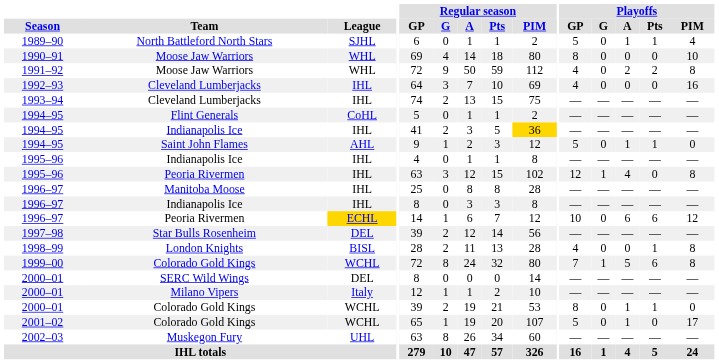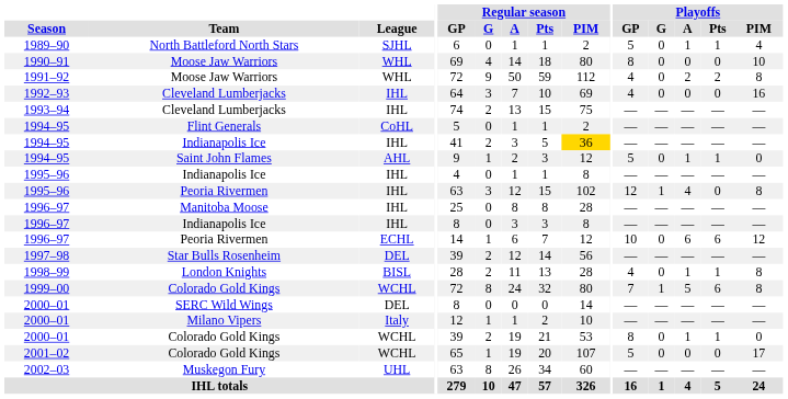 <table border="0" cellpadding="1" cellspacing="0" style="text-align:center; width:60em">
 <tr bgcolor="#e0e0e0">
 <th colspan="3" bgcolor="#ffffff"></th>
 <th rowspan="99" bgcolor="#ffffff"></th>
 <th colspan="5"><a href='#'>Regular season</a></th>
 <th rowspan="99" bgcolor="#ffffff"></th>
 <th colspan="5"><a href='#'>Playoffs</a></th>
 </tr>
 <tr bgcolor="#e0e0e0">
 <th><a href='#'>Season</a></th>
 <th>Team</th>
 <th>League</th>
 <th>GP</th>
 <th><a href='#'>G</a></th>
 <th><a href='#'>A</a></th>
 <th><a href='#'>Pts</a></th>
 <th><a href='#'>PIM</a></th>
 <th>GP</th>
 <th>G</th>
 <th>A</th>
 <th>Pts</th>
 <th>PIM</th>
 </tr>
 <tr>
 <td><a href='#'>1989–90</a></td>
 <td><a href='#'>North Battleford North Stars</a></td>
 <td><a href='#'>SJHL</a></td>
 <td>6</td>
 <td>0</td>
 <td>1</td>
 <td>1</td>
 <td>2</td>
 <td>5</td>
 <td>0</td>
 <td>1</td>
 <td>1</td>
 <td>4</td>
 </tr>
 <tr bgcolor="#f0f0f0">
 <td><a href='#'>1990–91</a></td>
 <td><a href='#'>Moose Jaw Warriors</a></td>
 <td><a href='#'>WHL</a></td>
 <td>69</td>
 <td>4</td>
 <td>14</td>
 <td>18</td>
 <td>80</td>
 <td>8</td>
 <td>0</td>
 <td>0</td>
 <td>0</td>
 <td>10</td>
 </tr>
 <tr>
 <td><a href='#'>1991–92</a></td>
 <td>Moose Jaw Warriors</td>
 <td>WHL</td>
 <td>72</td>
 <td>9</td>
 <td>50</td>
 <td>59</td>
 <td>112</td>
 <td>4</td>
 <td>0</td>
 <td>2</td>
 <td>2</td>
 <td>8</td>
 </tr>
 <tr bgcolor="#f0f0f0">
 <td><a href='#'>1992–93</a></td>
 <td><a href='#'>Cleveland Lumberjacks</a></td>
 <td><a href='#'>IHL</a></td>
 <td>64</td>
 <td>3</td>
 <td>7</td>
 <td>10</td>
 <td>69</td>
 <td>4</td>
 <td>0</td>
 <td>0</td>
 <td>0</td>
 <td>16</td>
 </tr>
 <tr>
 <td><a href='#'>1993–94</a></td>
 <td>Cleveland Lumberjacks</td>
 <td>IHL</td>
 <td>74</td>
 <td>2</td>
 <td>13</td>
 <td>15</td>
 <td>75</td>
 <td>—</td>
 <td>—</td>
 <td>—</td>
 <td>—</td>
 <td>—</td>
 </tr>
 <tr bgcolor="#f0f0f0">
 <td><a href='#'>1994–95</a></td>
 <td><a href='#'>Flint Generals</a></td>
 <td><a href='#'>CoHL</a></td>
 <td>5</td>
 <td>0</td>
 <td>1</td>
 <td>1</td>
 <td>2</td>
 <td>—</td>
 <td>—</td>
 <td>—</td>
 <td>—</td>
 <td>—</td>
 </tr>
 <tr>
 <td><a href='#'>1994–95</a></td>
 <td><a href='#'>Indianapolis Ice</a></td>
 <td>IHL</td>
 <td>41</td>
 <td>2</td>
 <td>3</td>
 <td>5</td>
 <td style="background: gold;">36</td>
 <td>—</td>
 <td>—</td>
 <td>—</td>
 <td>—</td>
 <td>—</td>
 </tr>
 <tr bgcolor="#f0f0f0">
 <td><a href='#'>1994–95</a></td>
 <td><a href='#'>Saint John Flames</a></td>
 <td><a href='#'>AHL</a></td>
 <td>9</td>
 <td>1</td>
 <td>2</td>
 <td>3</td>
 <td>12</td>
 <td>5</td>
 <td>0</td>
 <td>1</td>
 <td>1</td>
 <td>0</td>
 </tr>
 <tr>
 <td><a href='#'>1995–96</a></td>
 <td>Indianapolis Ice</td>
 <td>IHL</td>
 <td>4</td>
 <td>0</td>
 <td>1</td>
 <td>1</td>
 <td>8</td>
 <td>—</td>
 <td>—</td>
 <td>—</td>
 <td>—</td>
 <td>—</td>
 </tr>
 <tr bgcolor="#f0f0f0">
 <td><a href='#'>1995–96</a></td>
 <td><a href='#'>Peoria Rivermen</a></td>
 <td>IHL</td>
 <td>63</td>
 <td>3</td>
 <td>12</td>
 <td>15</td>
 <td>102</td>
 <td>12</td>
 <td>1</td>
 <td>4</td>
 <td>0</td>
 <td>8</td>
 </tr>
 <tr>
 <td><a href='#'>1996–97</a></td>
 <td><a href='#'>Manitoba Moose</a></td>
 <td>IHL</td>
 <td>25</td>
 <td>0</td>
 <td>8</td>
 <td>8</td>
 <td>28</td>
 <td>—</td>
 <td>—</td>
 <td>—</td>
 <td>—</td>
 <td>—</td>
 </tr>
 <tr bgcolor="#f0f0f0">
 <td><a href='#'>1996–97</a></td>
 <td>Indianapolis Ice</td>
 <td>IHL</td>
 <td>8</td>
 <td>0</td>
 <td>3</td>
 <td>3</td>
 <td>8</td>
 <td>—</td>
 <td>—</td>
 <td>—</td>
 <td>—</td>
 <td>—</td>
 </tr>
 <tr>
 <td><a href='#'>1996–97</a></td>
 <td>Peoria Rivermen</td>
-<td style="background: gold;"><a href='#'>ECHL</a></td>
+<td><a href='#'>ECHL</a></td>
 <td>14</td>
 <td>1</td>
 <td>6</td>
 <td>7</td>
 <td>12</td>
 <td>10</td>
 <td>0</td>
 <td>6</td>
 <td>6</td>
 <td>12</td>
 </tr>
 <tr bgcolor="#f0f0f0">
 <td><a href='#'>1997–98</a></td>
 <td><a href='#'>Star Bulls Rosenheim</a></td>
 <td><a href='#'>DEL</a></td>
 <td>39</td>
 <td>2</td>
 <td>12</td>
 <td>14</td>
 <td>56</td>
 <td>—</td>
 <td>—</td>
 <td>—</td>
 <td>—</td>
 <td>—</td>
 </tr>
 <tr>
 <td><a href='#'>1998–99</a></td>
 <td><a href='#'>London Knights</a></td>
 <td><a href='#'>BISL</a></td>
 <td>28</td>
 <td>2</td>
 <td>11</td>
 <td>13</td>
 <td>28</td>
 <td>4</td>
 <td>0</td>
-<td>0</td>
+<td>1</td>
 <td>1</td>
 <td>8</td>
 </tr>
 <tr bgcolor="#f0f0f0">
 <td><a href='#'>1999–00</a></td>
 <td><a href='#'>Colorado Gold Kings</a></td>
 <td><a href='#'>WCHL</a></td>
 <td>72</td>
 <td>8</td>
 <td>24</td>
 <td>32</td>
 <td>80</td>
 <td>7</td>
 <td>1</td>
 <td>5</td>
 <td>6</td>
 <td>8</td>
 </tr>
 <tr>
 <td><a href='#'>2000–01</a></td>
 <td><a href='#'>SERC Wild Wings</a></td>
 <td>DEL</td>
 <td>8</td>
 <td>0</td>
 <td>0</td>
 <td>0</td>
 <td>14</td>
 <td>—</td>
 <td>—</td>
 <td>—</td>
 <td>—</td>
 <td>—</td>
 </tr>
 <tr bgcolor="#f0f0f0">
 <td><a href='#'>2000–01</a></td>
 <td><a href='#'>Milano Vipers</a></td>
 <td><a href='#'>Italy</a></td>
 <td>12</td>
 <td>1</td>
 <td>1</td>
 <td>2</td>
 <td>10</td>
 <td>—</td>
 <td>—</td>
 <td>—</td>
 <td>—</td>
 <td>—</td>
 </tr>
 <tr>
 <td><a href='#'>2000–01</a></td>
 <td>Colorado Gold Kings</td>
 <td>WCHL</td>
 <td>39</td>
 <td>2</td>
 <td>19</td>
 <td>21</td>
 <td>53</td>
 <td>8</td>
 <td>0</td>
 <td>1</td>
 <td>1</td>
 <td>0</td>
 </tr>
 <tr bgcolor="#f0f0f0">
 <td><a href='#'>2001–02</a></td>
 <td>Colorado Gold Kings</td>
 <td>WCHL</td>
 <td>65</td>
 <td>1</td>
 <td>19</td>
 <td>20</td>
 <td>107</td>
 <td>5</td>
 <td>0</td>
-<td>1</td>
+<td>0</td>
 <td>0</td>
 <td>17</td>
 </tr>
 <tr>
 <td><a href='#'>2002–03</a></td>
 <td><a href='#'>Muskegon Fury</a></td>
 <td><a href='#'>UHL</a></td>
 <td>63</td>
 <td>8</td>
 <td>26</td>
 <td>34</td>
 <td>60</td>
 <td>—</td>
 <td>—</td>
 <td>—</td>
 <td>—</td>
 <td>—</td>
 </tr>
 <tr>
 </tr>
 <tr ALIGN="center" bgcolor="#e0e0e0">
 <th colspan="3">IHL totals</th>
 <th ALIGN="center">279</th>
 <th ALIGN="center">10</th>
 <th ALIGN="center">47</th>
 <th ALIGN="center">57</th>
 <th ALIGN="center">326</th>
 <th ALIGN="center">16</th>
 <th ALIGN="center">1</th>
 <th ALIGN="center">4</th>
 <th ALIGN="center">5</th>
 <th ALIGN="center">24</th>
 </tr>
 </table>
